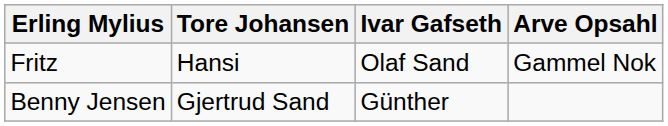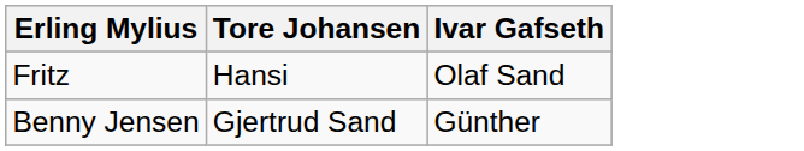 <table class="wikitable">
 <tr>
 <th>Erling Mylius</th>
 <th>Tore Johansen</th>
 <th>Ivar Gafseth</th>
-<th>Arve Opsahl</th>
 </tr>
 <tr>
 <td>Fritz</td>
 <td>Hansi</td>
 <td>Olaf Sand</td>
-<td>Gammel Nok</td>
 </tr>
 <tr>
 <td>Benny Jensen</td>
 <td>Gjertrud Sand</td>
 <td>Günther</td>
-<td></td>
 </tr>
 </table>
